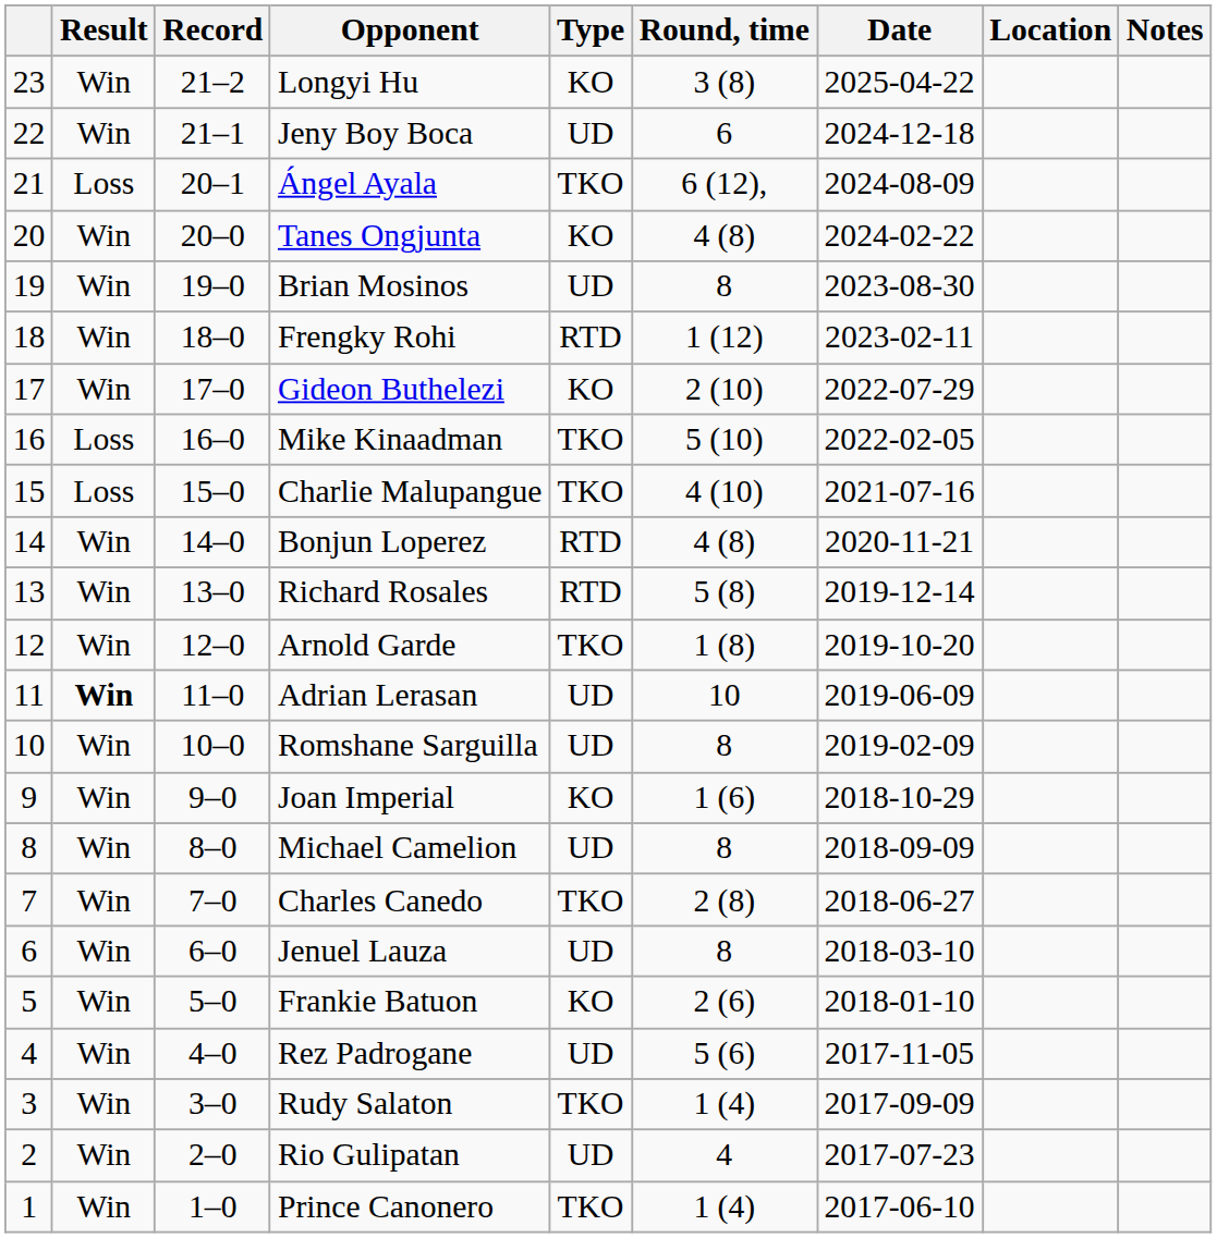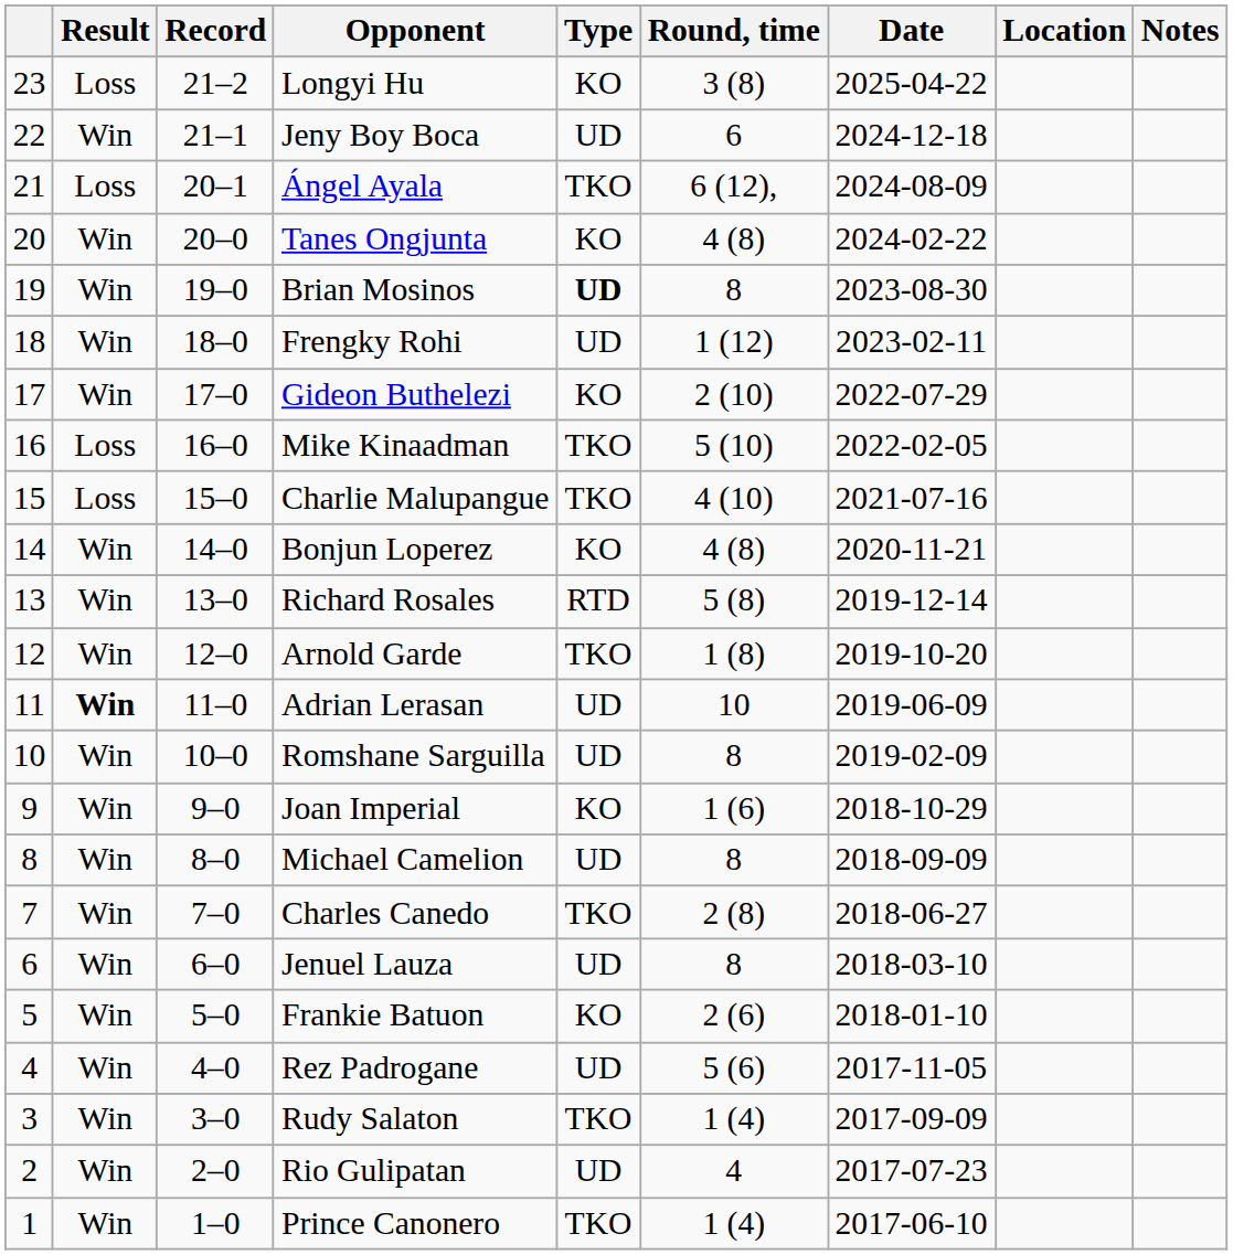 <table class=wikitable style=text-align:center>
 <tr>
 <th></th>
 <th>Result</th>
 <th>Record</th>
 <th>Opponent</th>
 <th>Type</th>
 <th>Round, time</th>
 <th>Date</th>
 <th>Location</th>
 <th>Notes</th>
 </tr>
 <tr>
 <td>23</td>
-<td>Win</td>
+<td>Loss</td>
 <td>21–2</td>
 <td align=left>Longyi Hu</td>
 <td>KO</td>
 <td>3 (8)</td>
 <td>2025-04-22</td>
 <td align=left></td>
 <td></td>
 </tr>
 <tr>
 <td>22</td>
 <td>Win</td>
 <td>21–1</td>
 <td align=left>Jeny Boy Boca</td>
 <td>UD</td>
 <td>6</td>
 <td>2024-12-18</td>
 <td align=left></td>
 <td></td>
 </tr>
 <tr>
 <td>21</td>
 <td>Loss</td>
 <td>20–1</td>
 <td align=left><a href='#'>Ángel Ayala</a></td>
 <td>TKO</td>
 <td>6 (12), </td>
 <td>2024-08-09</td>
 <td align=left></td>
 <td align=left></td>
 </tr>
 <tr>
 <td>20</td>
 <td>Win</td>
 <td>20–0</td>
 <td align=left><a href='#'>Tanes Ongjunta</a></td>
 <td>KO</td>
 <td>4 (8)</td>
 <td>2024-02-22</td>
 <td align=left></td>
 <td align=left></td>
 </tr>
 <tr>
 <td>19</td>
 <td>Win</td>
 <td>19–0</td>
 <td align=left>Brian Mosinos</td>
-<td>UD</td>
+<td><strong>UD</strong></td>
 <td>8</td>
 <td>2023-08-30</td>
 <td align=left></td>
 <td align=left></td>
 </tr>
 <tr>
 <td>18</td>
 <td>Win</td>
 <td>18–0</td>
 <td align=left>Frengky Rohi</td>
-<td>RTD</td>
+<td>UD</td>
 <td>1 (12)</td>
 <td>2023-02-11</td>
 <td align=left></td>
 <td align=left></td>
 </tr>
 <tr>
 <td>17</td>
 <td>Win</td>
 <td>17–0</td>
 <td align=left><a href='#'>Gideon Buthelezi</a></td>
 <td>KO</td>
 <td>2 (10)</td>
 <td>2022-07-29</td>
 <td align=left></td>
 <td align=left></td>
 </tr>
 <tr>
 <td>16</td>
 <td>Loss</td>
 <td>16–0</td>
 <td align=left>Mike Kinaadman</td>
 <td>TKO</td>
 <td>5 (10)</td>
 <td>2022-02-05</td>
 <td align=left></td>
 <td align=left></td>
 </tr>
 <tr>
 <td>15</td>
 <td>Loss</td>
 <td>15–0</td>
 <td align=left>Charlie Malupangue</td>
 <td>TKO</td>
 <td>4 (10)</td>
 <td>2021-07-16</td>
 <td align=left></td>
 <td align=left></td>
 </tr>
 <tr>
 <td>14</td>
 <td>Win</td>
 <td>14–0</td>
 <td align=left>Bonjun Loperez</td>
-<td>RTD</td>
+<td>KO</td>
 <td>4 (8)</td>
 <td>2020-11-21</td>
 <td align=left></td>
 <td align=left></td>
 </tr>
 <tr>
 <td>13</td>
 <td>Win</td>
 <td>13–0</td>
 <td align=left>Richard Rosales</td>
 <td>RTD</td>
 <td>5 (8)</td>
 <td>2019-12-14</td>
 <td align=left></td>
 <td align=left></td>
 </tr>
 <tr>
 <td>12</td>
 <td>Win</td>
 <td>12–0</td>
 <td align=left>Arnold Garde</td>
 <td>TKO</td>
 <td>1 (8)</td>
 <td>2019-10-20</td>
 <td align=left></td>
 <td align=left></td>
 </tr>
 <tr>
 <td>11</td>
 <td><strong>Win</strong></td>
 <td>11–0</td>
 <td align=left>Adrian Lerasan</td>
 <td>UD</td>
 <td>10</td>
 <td>2019-06-09</td>
 <td align=left></td>
 <td align=left></td>
 </tr>
 <tr>
 <td>10</td>
 <td>Win</td>
 <td>10–0</td>
 <td align=left>Romshane Sarguilla</td>
 <td>UD</td>
 <td>8</td>
 <td>2019-02-09</td>
 <td align=left></td>
 <td align=left></td>
 </tr>
 <tr>
 <td>9</td>
 <td>Win</td>
 <td>9–0</td>
 <td align=left>Joan Imperial</td>
 <td>KO</td>
 <td>1 (6)</td>
 <td>2018-10-29</td>
 <td align=left></td>
 <td align=left></td>
 </tr>
 <tr>
 <td>8</td>
 <td>Win</td>
 <td>8–0</td>
 <td align=left>Michael Camelion</td>
 <td>UD</td>
 <td>8</td>
 <td>2018-09-09</td>
 <td align=left></td>
 <td align=left></td>
 </tr>
 <tr>
 <td>7</td>
 <td>Win</td>
 <td>7–0</td>
 <td align=left>Charles Canedo</td>
 <td>TKO</td>
 <td>2 (8)</td>
 <td>2018-06-27</td>
 <td align=left></td>
 <td align=left></td>
 </tr>
 <tr>
 <td>6</td>
 <td>Win</td>
 <td>6–0</td>
 <td align=left>Jenuel Lauza</td>
 <td>UD</td>
 <td>8</td>
 <td>2018-03-10</td>
 <td align=left></td>
 <td align=left></td>
 </tr>
 <tr>
 <td>5</td>
 <td>Win</td>
 <td>5–0</td>
 <td align=left>Frankie Batuon</td>
 <td>KO</td>
 <td>2 (6)</td>
 <td>2018-01-10</td>
 <td align=left></td>
 <td align=left></td>
 </tr>
 <tr>
 <td>4</td>
 <td>Win</td>
 <td>4–0</td>
 <td align=left>Rez Padrogane</td>
 <td>UD</td>
 <td>5 (6)</td>
 <td>2017-11-05</td>
 <td align=left></td>
 <td align=left></td>
 </tr>
 <tr>
 <td>3</td>
 <td>Win</td>
 <td>3–0</td>
 <td align=left>Rudy Salaton</td>
 <td>TKO</td>
 <td>1 (4)</td>
 <td>2017-09-09</td>
 <td align=left></td>
 <td align=left></td>
 </tr>
 <tr>
 <td>2</td>
 <td>Win</td>
 <td>2–0</td>
 <td align=left>Rio Gulipatan</td>
 <td>UD</td>
 <td>4</td>
 <td>2017-07-23</td>
 <td align=left></td>
 <td align=left></td>
 </tr>
 <tr>
 <td>1</td>
 <td>Win</td>
 <td>1–0</td>
 <td align=left>Prince Canonero</td>
 <td>TKO</td>
 <td>1 (4)</td>
 <td>2017-06-10</td>
 <td align=left></td>
 <td align=left></td>
 </tr>
 </table>
